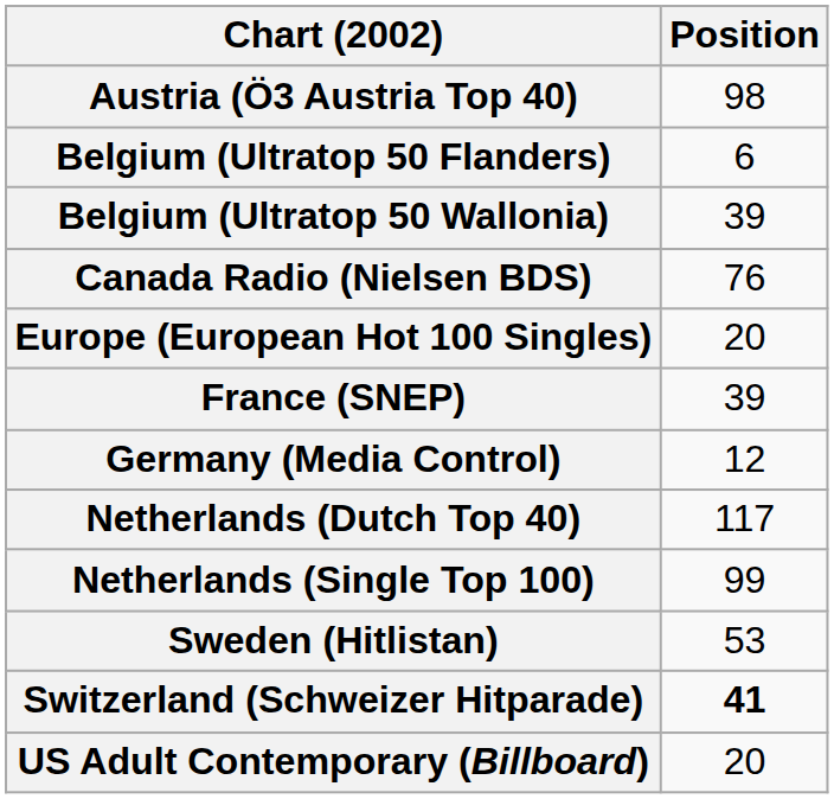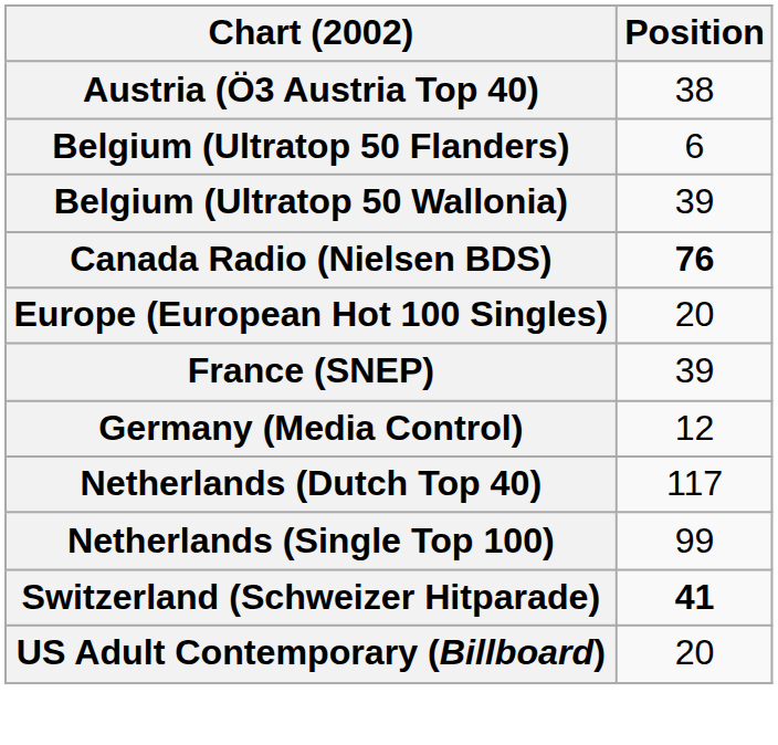 <table class="wikitable sortable plainrowheaders" style="text-align:center">
 <tr>
 <th scope="col">Chart (2002)</th>
 <th scope="col">Position</th>
 </tr>
 <tr>
 <th scope="row">Austria (Ö3 Austria Top 40)</th>
-<td>98</td>
+<td>38</td>
 </tr>
 <tr>
 <th scope="row">Belgium (Ultratop 50 Flanders)</th>
 <td>6</td>
 </tr>
 <tr>
 <th scope="row">Belgium (Ultratop 50 Wallonia)</th>
 <td>39</td>
 </tr>
 <tr>
 <th scope="row">Canada Radio (Nielsen BDS)</th>
-<td>76</td>
+<td><strong>76</strong></td>
 </tr>
 <tr>
 <th scope="row">Europe (European Hot 100 Singles)</th>
 <td>20</td>
 </tr>
 <tr>
 <th scope="row">France (SNEP)</th>
 <td>39</td>
 </tr>
 <tr>
 <th scope="row">Germany (Media Control)</th>
 <td>12</td>
 </tr>
 <tr>
 <th scope="row">Netherlands (Dutch Top 40)</th>
 <td>117</td>
 </tr>
 <tr>
 <th scope="row">Netherlands (Single Top 100)</th>
 <td>99</td>
 </tr>
 <tr>
-<th scope="row">Sweden (Hitlistan)</th>
-<td>53</td>
-</tr>
-<tr>
 <th scope="row">Switzerland (Schweizer Hitparade)</th>
 <td><strong>41</strong></td>
 </tr>
 <tr>
 <th scope="row">US Adult Contemporary (<em>Billboard</em>)</th>
 <td>20</td>
 </tr>
 </table>
